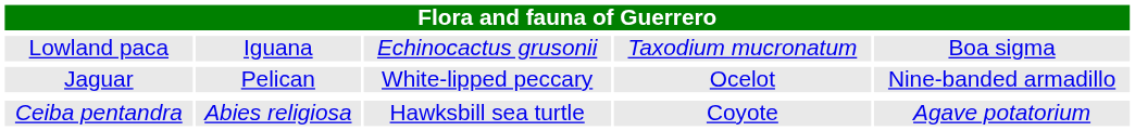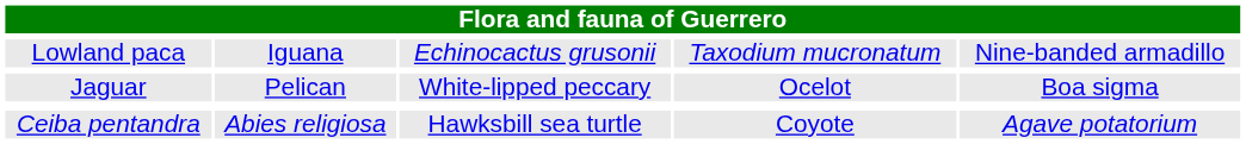 <table class="toc" cellpadding=0 cellspacing=2 width=800px style="float:center; margin: 0.5em 0.5em 0.5em 1em; padding: 0.5e">
 <tr>
 <td colspan=8 style="background:#green; color:white; font-size:100%" align=center bgcolor="green"><strong>Flora and fauna of Guerrero</strong></td>
 </tr>
 <tr>
 <td align=center valign=center bgcolor="white"></td>
 <td align=center valign=center bgcolor="white"></td>
 <td align=center valign=center bgcolor="white"></td>
 <td align=center valign=center bgcolor="white"></td>
 <td align=center valign=center bgcolor="white"></td>
 </tr>
 <tr>
 <td style="background:#e9e9e9;" align=center><a href='#'>Lowland paca</a></td>
 <td style="background:#e9e9e9;" align=center><a href='#'>Iguana</a></td>
 <td style="background:#e9e9e9;" align=center><em><a href='#'>Echinocactus grusonii</a></em></td>
 <td style="background:#e9e9e9;" align=center><em><a href='#'>Taxodium mucronatum</a></em></td>
-<td style="background:#e9e9e9;" align=center><a href='#'>Boa sigma</a></td>
+<td style="background:#e9e9e9;" align=center><a href='#'>Nine-banded armadillo</a></td>
 </tr>
 <tr>
 <td align=center valign=center bgcolor="white"></td>
 <td align=center valign=center bgcolor="white"></td>
 <td align=center valign=center bgcolor="white"></td>
 <td align=center valign=center bgcolor="white"></td>
 <td align=center valign=center bgcolor="white"></td>
 </tr>
 <tr>
 <td style="background:#e9e9e9;" align=center><a href='#'>Jaguar</a></td>
 <td style="background:#e9e9e9;" align=center><a href='#'>Pelican</a></td>
 <td style="background:#e9e9e9;" align=center><a href='#'>White-lipped peccary</a></td>
 <td style="background:#e9e9e9;" align=center><a href='#'>Ocelot</a></td>
-<td style="background:#e9e9e9;" align=center><a href='#'>Nine-banded armadillo</a></td>
+<td style="background:#e9e9e9;" align=center><a href='#'>Boa sigma</a></td>
 </tr>
 <tr>
 </tr>
 <tr>
 <td align=center valign=center bgcolor="white"></td>
 <td align=center valign=center bgcolor="white"></td>
 <td align=center valign=center bgcolor="white"></td>
 <td align=center valign=center bgcolor="white"></td>
 <td align=center valign=center bgcolor="white"></td>
 </tr>
 <tr>
 <td style="background:#e9e9e9;" align=center><em><a href='#'>Ceiba pentandra</a></em></td>
 <td style="background:#e9e9e9;" align=center><em><a href='#'>Abies religiosa</a></em></td>
 <td style="background:#e9e9e9;" align=center><a href='#'>Hawksbill sea turtle</a></td>
 <td style="background:#e9e9e9;" align=center><a href='#'>Coyote</a></td>
 <td style="background:#e9e9e9;" align=center><a href='#'><em>Agave potatorium</em></a></td>
 </tr>
 <tr>
 </tr>
 </table>
